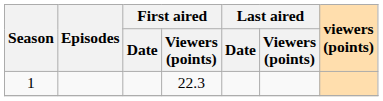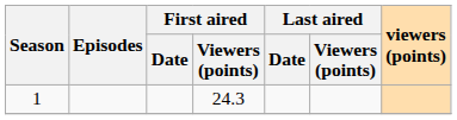 <table class="wikitable" style="text-align: center">
 <tr>
 <th scope="col" rowspan="2">Season</th>
 <th scope="col" rowspan="2" colspan="1">Episodes</th>
 <th scope="col" colspan="2">First aired</th>
 <th scope="col" colspan="2">Last aired</th>
 <th style="background:#ffdead;" rowspan="2"> viewers <br> (points)</th>
 </tr>
 <tr>
 <th scope="col">Date</th>
 <th scope="col">Viewers<br>(points)</th>
 <th scope="col">Date</th>
 <th scope="col">Viewers<br>(points)</th>
 </tr>
 <tr>
 <td>1</td>
 <td></td>
 <td></td>
-<td>22.3</td>
+<td>24.3</td>
 <td></td>
 <td></td>
 <td style="background:#ffdead;"></td>
 </tr>
 <tr>
 </tr>
 </table>
